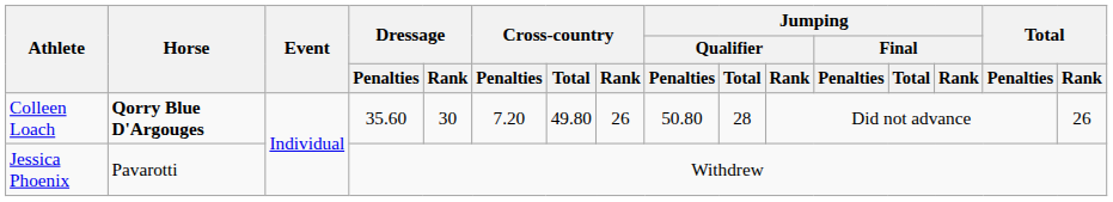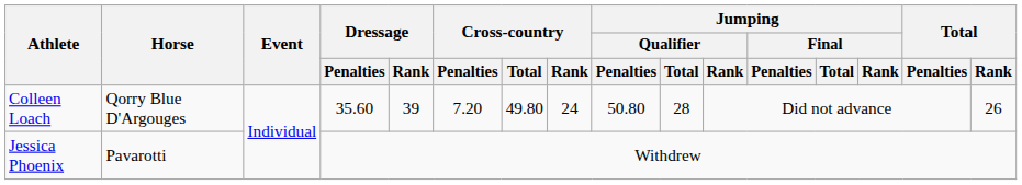 <table class=wikitable style=font-size:90%;text-align:center>
 <tr>
 <th rowspan=3>Athlete</th>
 <th rowspan=3>Horse</th>
 <th rowspan=3>Event</th>
 <th colspan=2 rowspan=2>Dressage</th>
 <th colspan=3 rowspan=2>Cross-country</th>
 <th colspan=6>Jumping</th>
 <th colspan=2 rowspan=2>Total</th>
 </tr>
 <tr style=font-size:95%>
 <th colspan=3>Qualifier</th>
 <th colspan=3>Final</th>
 </tr>
 <tr style=font-size:95%>
 <th>Penalties</th>
 <th>Rank</th>
 <th>Penalties</th>
 <th>Total</th>
 <th>Rank</th>
 <th>Penalties</th>
 <th>Total</th>
 <th>Rank</th>
 <th>Penalties</th>
 <th>Total</th>
 <th>Rank</th>
 <th>Penalties</th>
 <th>Rank</th>
 </tr>
 <tr>
 <td align=left><a href='#'>Colleen Loach</a></td>
-<td align=left><strong>Qorry Blue D'Argouges</strong></td>
+<td align=left>Qorry Blue D'Argouges</td>
 <td align=left rowspan=2><a href='#'>Individual</a></td>
 <td>35.60</td>
-<td>30</td>
+<td>39</td>
 <td>7.20</td>
 <td>49.80</td>
-<td>26</td>
+<td>24</td>
 <td>50.80</td>
 <td>28</td>
 <td colspan=5>Did not advance</td>
 <td>26</td>
 </tr>
 <tr>
 <td align=left><a href='#'>Jessica Phoenix</a></td>
 <td align=left>Pavarotti</td>
 <td colspan=13>Withdrew</td>
 </tr>
 </table>
